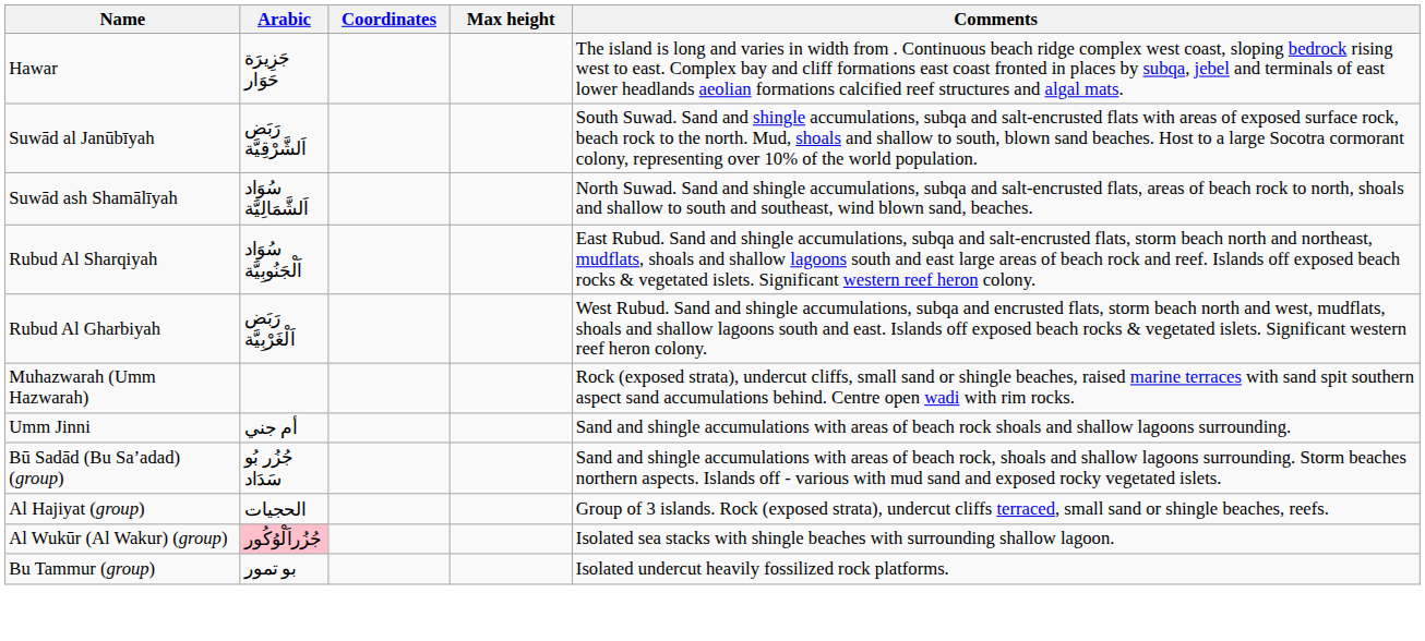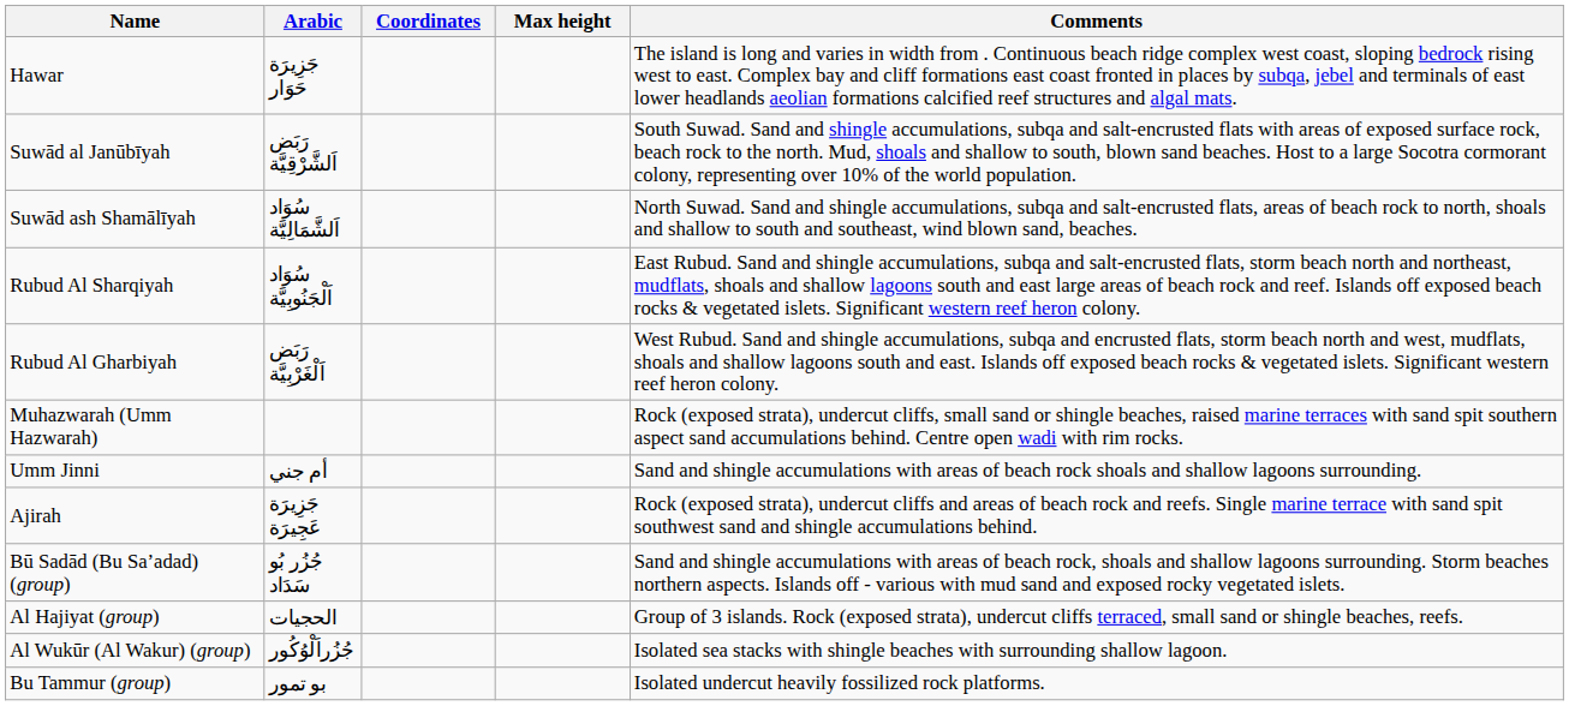 <table class="wikitable">
 <tr>
 <th scope="col" width="200px">Name</th>
 <th scope="col" width="70px"><a href='#'>Arabic</a></th>
 <th scope="col" width="100px"><a href='#'>Coordinates</a></th>
 <th align=center scope="col" width="100px">Max height</th>
 <th>Comments</th>
 </tr>
 <tr>
 <td>Hawar</td>
 <td>جَزِيرَة حَوَار</td>
 <td></td>
 <td align="center"></td>
 <td>The island is  long and varies in width from . Continuous beach ridge complex west coast, sloping <a href='#'>bedrock</a> rising west to east. Complex bay and cliff formations east coast fronted in places by <a href='#'>subqa</a>, <a href='#'>jebel</a> and terminals of east lower headlands <a href='#'>aeolian</a> formations calcified reef structures and <a href='#'>algal mats</a>.</td>
 </tr>
 <tr>
 <td>Suwād al Janūbīyah</td>
 <td>رَبَض اَلشَّرْقِيَّة</td>
 <td></td>
 <td align="center"></td>
 <td>South Suwad. Sand and <a href='#'>shingle</a> accumulations, subqa and salt-encrusted flats with areas of exposed surface rock, beach rock to the north. Mud, <a href='#'>shoals</a> and shallow to south, blown sand beaches. Host to a large Socotra cormorant colony, representing over 10% of the world population.</td>
 </tr>
 <tr>
 <td>Suwād ash Shamālīyah</td>
 <td>سُوَاد اَلشَّمَالِيَّة</td>
 <td></td>
 <td align="center"></td>
 <td>North Suwad. Sand and shingle accumulations, subqa and salt-encrusted flats, areas of beach rock to north, shoals and shallow to south and southeast, wind blown sand, beaches.</td>
 </tr>
 <tr>
 <td>Rubud Al Sharqiyah</td>
 <td>سُوَاد اَلْجَنُوبِيَّة</td>
 <td></td>
 <td align="center"></td>
 <td>East Rubud. Sand and shingle accumulations, subqa and salt-encrusted flats, storm beach north and northeast, <a href='#'>mudflats</a>, shoals and shallow <a href='#'>lagoons</a> south and east large areas of beach rock and reef. Islands off exposed beach rocks & vegetated islets. Significant <a href='#'>western reef heron</a> colony.</td>
 </tr>
 <tr>
 <td>Rubud Al Gharbiyah</td>
 <td>رَبَض اَلْغَرْبِيَّة</td>
 <td></td>
 <td align="center"></td>
 <td>West Rubud. Sand and shingle accumulations, subqa and encrusted flats, storm beach north and west, mudflats, shoals and shallow lagoons south and east. Islands off exposed beach rocks & vegetated islets. Significant western reef heron colony.</td>
 </tr>
 <tr>
 <td>Muhazwarah (Umm Hazwarah)</td>
 <td> </td>
 <td></td>
 <td align="center"></td>
 <td>Rock (exposed strata), undercut cliffs, small sand or shingle beaches, raised <a href='#'>marine terraces</a> with sand spit southern aspect sand accumulations behind. Centre open <a href='#'>wadi</a> with rim rocks.</td>
 </tr>
 <tr>
 <td>Umm Jinni</td>
 <td>أم جني</td>
 <td></td>
 <td align="center"></td>
 <td>Sand and shingle accumulations with areas of beach rock shoals and shallow lagoons surrounding.</td>
 </tr>
 <tr>
+<td>Ajirah</td>
+<td>جَزِيرَة عَجِيرَة</td>
+<td></td>
+<td align="center"></td>
+<td>Rock (exposed strata), undercut cliffs and areas of beach rock and reefs. Single <a href='#'>marine terrace</a> with sand spit southwest sand and shingle accumulations behind.</td>
+</tr>
+<tr>
 <td>Bū Sadād (Bu Sa’adad) (<em>group</em>)</td>
 <td>جُزُر بُو سَدَاد</td>
 <td></td>
 <td align="center"></td>
 <td>Sand and shingle accumulations with areas of beach rock, shoals and shallow lagoons surrounding. Storm beaches northern aspects. Islands off ‑ various with mud sand and exposed rocky vegetated islets.</td>
 </tr>
 <tr>
 <td>Al Hajiyat (<em>group</em>)</td>
 <td>الحجيات</td>
 <td></td>
 <td align="center"></td>
 <td>Group of 3 islands. Rock (exposed strata), undercut cliffs <a href='#'>terraced</a>, small sand or shingle beaches, reefs.</td>
 </tr>
 <tr>
 <td>Al Wukūr (Al Wakur) (<em>group</em>)</td>
-<td style="background: pink;">جُزُراَلْوُكُور</td>
+<td>جُزُراَلْوُكُور</td>
 <td></td>
 <td align="center"></td>
 <td>Isolated sea stacks with shingle beaches with surrounding shallow lagoon.</td>
 </tr>
 <tr>
 <td>Bu Tammur (<em>group</em>)</td>
 <td>بو تمور</td>
 <td></td>
 <td align="center"></td>
 <td>Isolated undercut heavily fossilized rock platforms.</td>
 </tr>
 </table>
